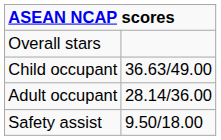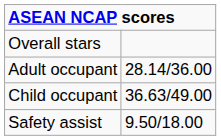 <table class="wikitable">
 <tr>
 <td colspan="2"><strong><a href='#'>ASEAN NCAP</a> scores</strong></td>
 </tr>
 <tr>
 <td>Overall stars</td>
 <td></td>
 </tr>
 <tr>
+<td>Adult occupant</td>
+<td>28.14/36.00</td>
+</tr>
+<tr>
 <td>Child occupant</td>
 <td>36.63/49.00</td>
-</tr>
-<tr>
-<td>Adult occupant</td>
-<td>28.14/36.00</td>
 </tr>
 <tr>
 <td>Safety assist</td>
 <td>9.50/18.00</td>
 </tr>
 </table>
